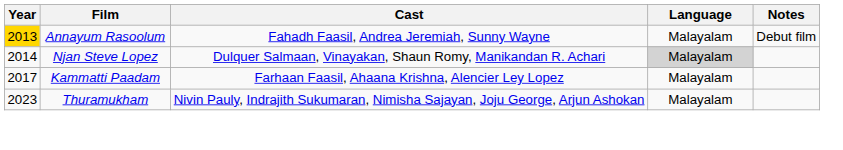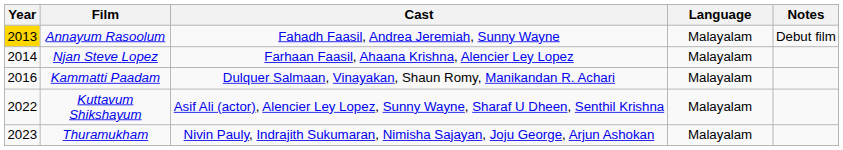 <table class="wikitable" style="text-align:center;font-size:100%;">
 <tr>
 <th>Year</th>
 <th width=150>Film</th>
 <th>Cast</th>
 <th style="width: 120px;">Language</th>
 <th>Notes</th>
 </tr>
 <tr>
 <td style="background: gold;">2013</td>
 <td><em><a href='#'>Annayum Rasoolum</a></em></td>
 <td><a href='#'>Fahadh Faasil</a>, <a href='#'>Andrea Jeremiah</a>, <a href='#'>Sunny Wayne</a></td>
 <td>Malayalam</td>
 <td>Debut film</td>
 </tr>
 <tr>
 <td>2014</td>
 <td><em><a href='#'>Njan Steve Lopez</a></em></td>
-<td><a href='#'>Dulquer Salmaan</a>, <a href='#'>Vinayakan</a>, Shaun Romy, <a href='#'>Manikandan R. Achari </a></td>
-<td style="background: lightgrey;">Malayalam</td>
+<td><a href='#'>Farhaan Faasil</a>, <a href='#'>Ahaana Krishna</a>, <a href='#'>Alencier Ley Lopez</a></td>
+<td>Malayalam</td>
 <td></td>
 </tr>
 <tr>
-<td>2017</td>
+<td>2016</td>
 <td><em><a href='#'>Kammatti Paadam</a></em></td>
-<td><a href='#'>Farhaan Faasil</a>, <a href='#'>Ahaana Krishna</a>, <a href='#'>Alencier Ley Lopez</a></td>
+<td><a href='#'>Dulquer Salmaan</a>, <a href='#'>Vinayakan</a>, Shaun Romy, <a href='#'>Manikandan R. Achari </a></td>
+<td>Malayalam</td>
+<td></td>
+</tr>
+<tr>
+<td>2022</td>
+<td><em><a href='#'>Kuttavum Shikshayum</a></em></td>
+<td><a href='#'>Asif Ali (actor)</a>, <a href='#'>Alencier Ley Lopez</a>, <a href='#'>Sunny Wayne</a>, <a href='#'>Sharaf U Dheen</a>, <a href='#'>Senthil Krishna</a></td>
 <td>Malayalam</td>
 <td></td>
 </tr>
 <tr>
 <td>2023</td>
 <td><em><a href='#'>Thuramukham</a></em></td>
 <td><a href='#'>Nivin Pauly</a>, <a href='#'>Indrajith Sukumaran</a>, <a href='#'>Nimisha Sajayan</a>, <a href='#'>Joju George</a>, <a href='#'>Arjun Ashokan</a></td>
 <td>Malayalam</td>
 <td></td>
 </tr>
 </table>
